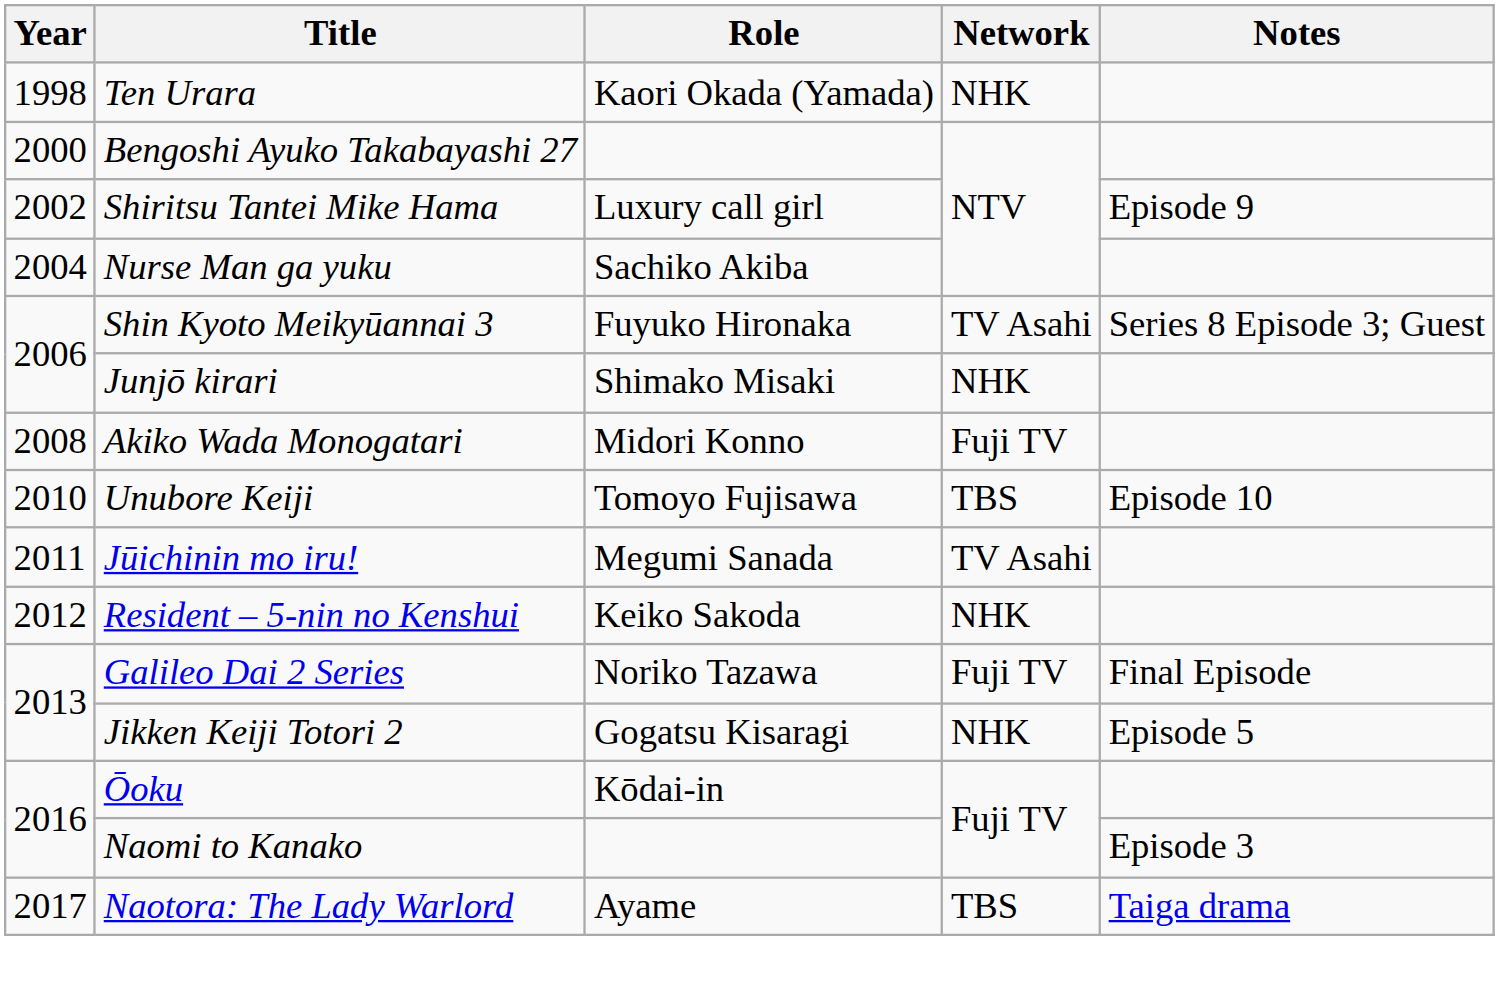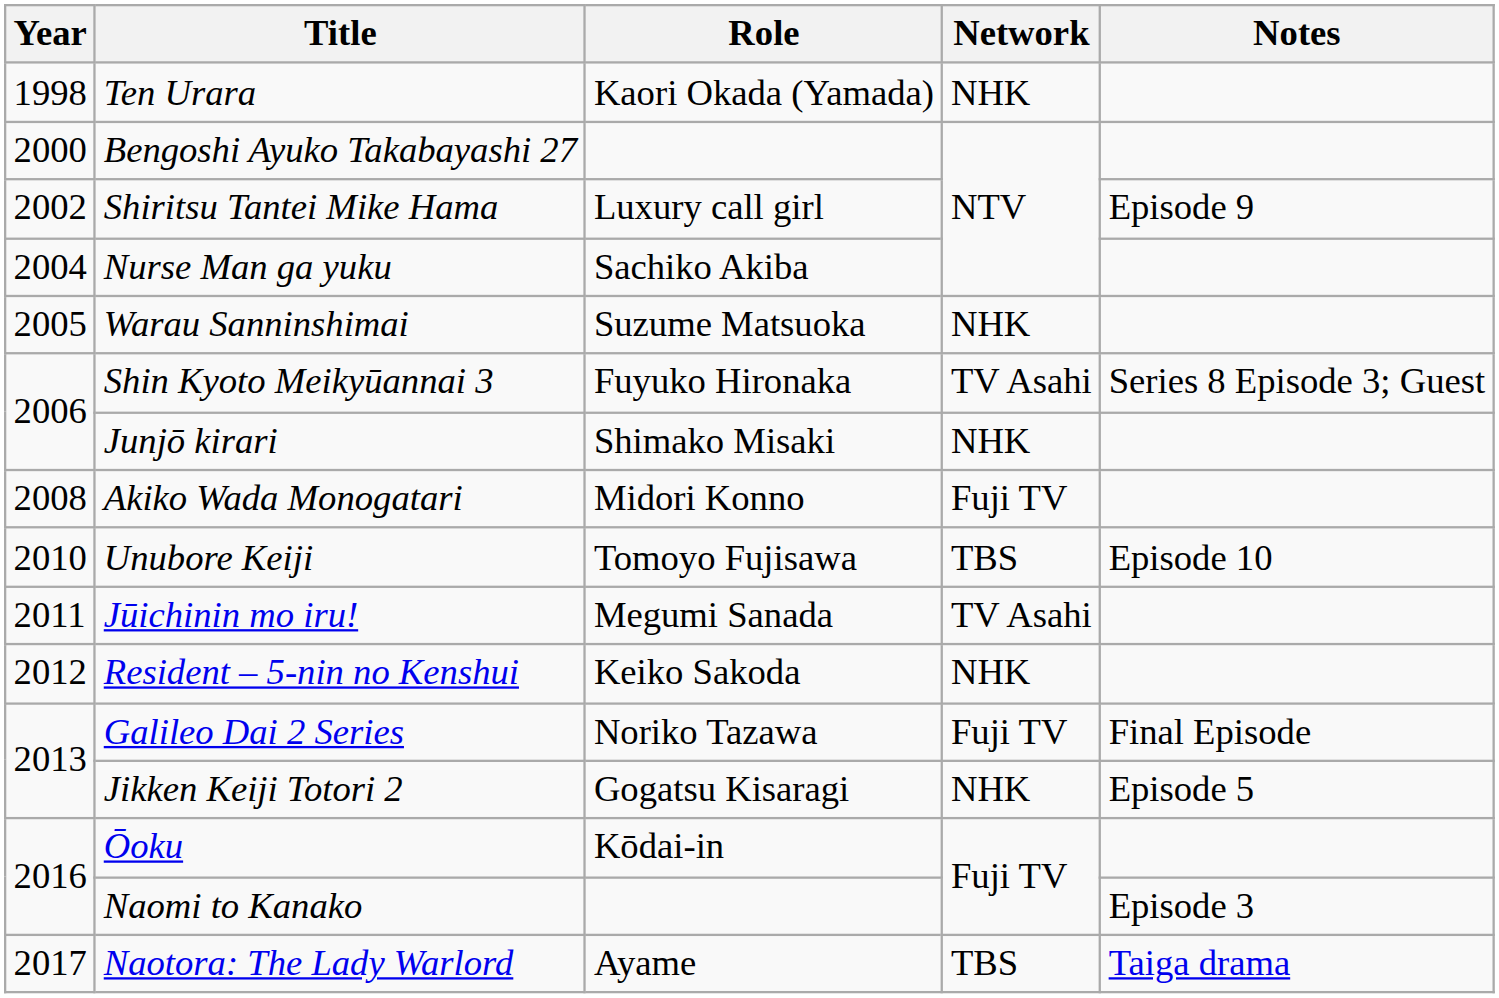 <table class="wikitable">
 <tr>
 <th>Year</th>
 <th>Title</th>
 <th>Role</th>
 <th>Network</th>
 <th>Notes</th>
 </tr>
 <tr>
 <td>1998</td>
 <td><em>Ten Urara</em></td>
 <td>Kaori Okada (Yamada)</td>
 <td>NHK</td>
 <td></td>
 </tr>
 <tr>
 <td>2000</td>
 <td><em>Bengoshi Ayuko Takabayashi 27</em></td>
 <td></td>
 <td rowspan="3">NTV</td>
 <td></td>
 </tr>
 <tr>
 <td>2002</td>
 <td><em>Shiritsu Tantei Mike Hama</em></td>
 <td>Luxury call girl</td>
 <td>Episode 9</td>
 </tr>
 <tr>
 <td>2004</td>
 <td><em>Nurse Man ga yuku</em></td>
 <td>Sachiko Akiba</td>
+<td></td>
+</tr>
+<tr>
+<td>2005</td>
+<td><em>Warau Sanninshimai</em></td>
+<td>Suzume Matsuoka</td>
+<td>NHK</td>
 <td></td>
 </tr>
 <tr>
 <td rowspan="2">2006</td>
 <td><em>Shin Kyoto Meikyūannai 3</em></td>
 <td>Fuyuko Hironaka</td>
 <td>TV Asahi</td>
 <td>Series 8 Episode 3; Guest</td>
 </tr>
 <tr>
 <td><em>Junjō kirari</em></td>
 <td>Shimako Misaki</td>
 <td>NHK</td>
 <td></td>
 </tr>
 <tr>
 <td>2008</td>
 <td><em>Akiko Wada Monogatari</em></td>
 <td>Midori Konno</td>
 <td>Fuji TV</td>
 <td></td>
 </tr>
 <tr>
 <td>2010</td>
 <td><em>Unubore Keiji</em></td>
 <td>Tomoyo Fujisawa</td>
 <td>TBS</td>
 <td>Episode 10</td>
 </tr>
 <tr>
 <td>2011</td>
 <td><em><a href='#'>Jūichinin mo iru!</a></em></td>
 <td>Megumi Sanada</td>
 <td>TV Asahi</td>
 <td></td>
 </tr>
 <tr>
 <td>2012</td>
 <td><em><a href='#'>Resident – 5-nin no Kenshui</a></em></td>
 <td>Keiko Sakoda</td>
 <td>NHK</td>
 <td></td>
 </tr>
 <tr>
 <td rowspan="2">2013</td>
 <td><em><a href='#'>Galileo Dai 2 Series</a></em></td>
 <td>Noriko Tazawa</td>
 <td>Fuji TV</td>
 <td>Final Episode</td>
 </tr>
 <tr>
 <td><em>Jikken Keiji Totori 2</em></td>
 <td>Gogatsu Kisaragi</td>
 <td>NHK</td>
 <td>Episode 5</td>
 </tr>
 <tr>
 <td rowspan="2">2016</td>
 <td><em><a href='#'>Ōoku</a></em></td>
 <td>Kōdai-in</td>
 <td rowspan="2">Fuji TV</td>
 <td></td>
 </tr>
 <tr>
 <td><em>Naomi to Kanako</em></td>
 <td></td>
 <td>Episode 3</td>
 </tr>
 <tr>
 <td>2017</td>
 <td><em><a href='#'>Naotora: The Lady Warlord</a></em></td>
 <td>Ayame</td>
 <td>TBS</td>
 <td><a href='#'>Taiga drama</a></td>
 </tr>
 </table>
